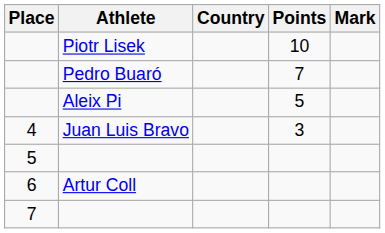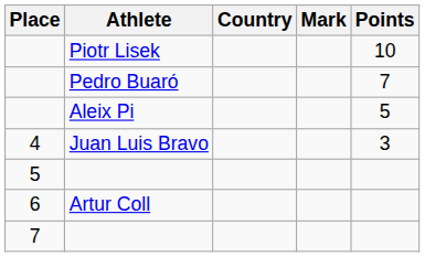 <table class="wikitable">
 <tr>
 <th>Place</th>
 <th>Athlete</th>
 <th>Country</th>
+<th>Mark</th>
 <th>Points</th>
-<th>Mark</th>
 </tr>
 <tr>
 <td align=center></td>
 <td><a href='#'>Piotr Lisek</a></td>
 <td></td>
+<td></td>
 <td align=center>10</td>
-<td></td>
 </tr>
 <tr>
 <td align=center></td>
 <td><a href='#'>Pedro Buaró</a></td>
 <td></td>
+<td></td>
 <td align=center>7</td>
-<td></td>
 </tr>
 <tr>
 <td align=center></td>
 <td><a href='#'>Aleix Pi</a></td>
 <td></td>
+<td></td>
 <td align=center>5</td>
-<td></td>
 </tr>
 <tr>
 <td align=center>4</td>
 <td><a href='#'>Juan Luis Bravo</a></td>
 <td></td>
+<td></td>
 <td align=center>3</td>
-<td></td>
 </tr>
 <tr>
 <td align=center>5</td>
 <td></td>
 <td></td>
+<td></td>
 <td align=center></td>
-<td></td>
 </tr>
 <tr>
 <td align=center>6</td>
 <td><a href='#'>Artur Coll</a></td>
 <td></td>
+<td></td>
 <td align=center></td>
-<td></td>
 </tr>
 <tr>
 <td align=center>7</td>
 <td></td>
 <td></td>
+<td></td>
 <td align=center></td>
-<td></td>
 </tr>
 </table>
